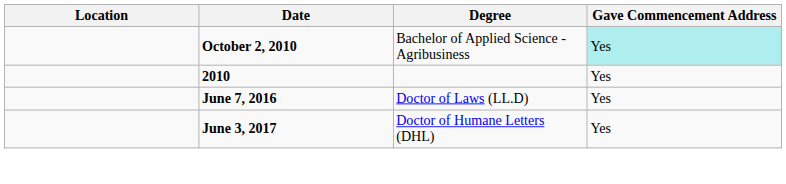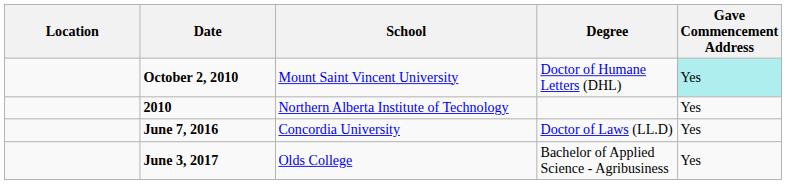 <table class="wikitable" style="width:100%;">
 <tr>
 <th style="width:20%;">Location</th>
 <th style="width:20%;">Date</th>
+<th style="width:40%;">School</th>
 <th style="width:20%;">Degree</th>
 <th style="width:20%;">Gave Commencement Address</th>
 </tr>
 <tr>
 <td></td>
 <td><strong>October 2, 2010</strong></td>
-<td>Bachelor of Applied Science - Agribusiness</td>
+<td><a href='#'>Mount Saint Vincent University</a></td>
+<td><a href='#'>Doctor of Humane Letters</a> (DHL)</td>
 <td style="background: paleturquoise;">Yes</td>
 </tr>
 <tr>
 <td></td>
 <td><strong>2010</strong></td>
+<td><a href='#'>Northern Alberta Institute of Technology</a></td>
 <td></td>
 <td>Yes</td>
 </tr>
 <tr>
 <td></td>
 <td><strong>June 7, 2016</strong></td>
+<td><a href='#'>Concordia University</a></td>
 <td><a href='#'>Doctor of Laws</a> (LL.D)</td>
 <td>Yes</td>
 </tr>
 <tr>
 <td></td>
 <td><strong>June 3, 2017</strong></td>
-<td><a href='#'>Doctor of Humane Letters</a> (DHL)</td>
+<td><a href='#'>Olds College</a></td>
+<td>Bachelor of Applied Science - Agribusiness</td>
 <td>Yes</td>
 </tr>
 </table>
